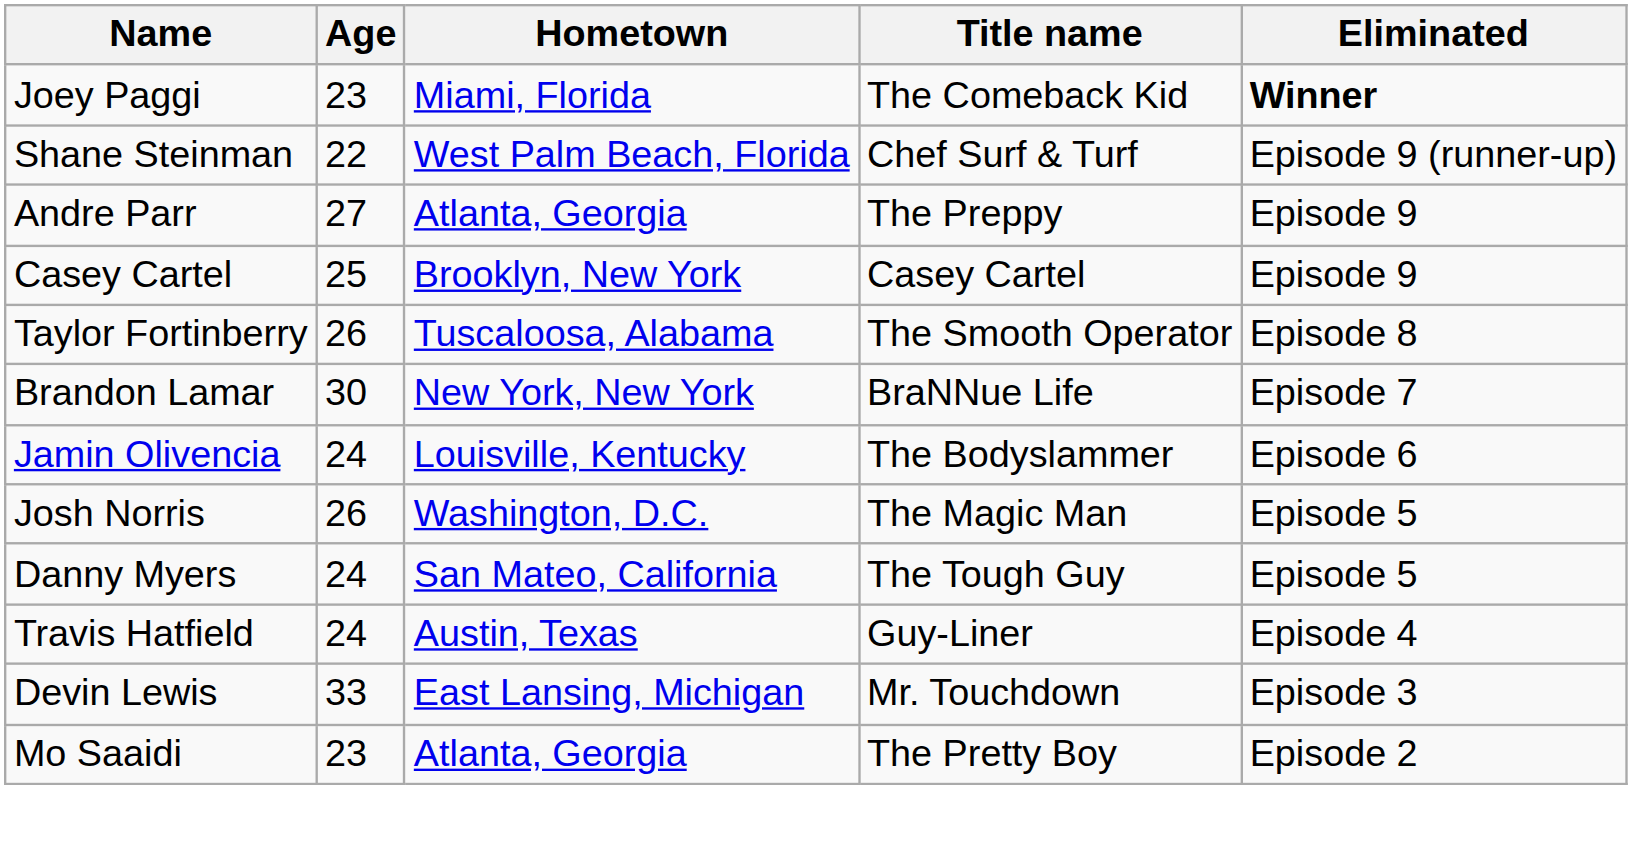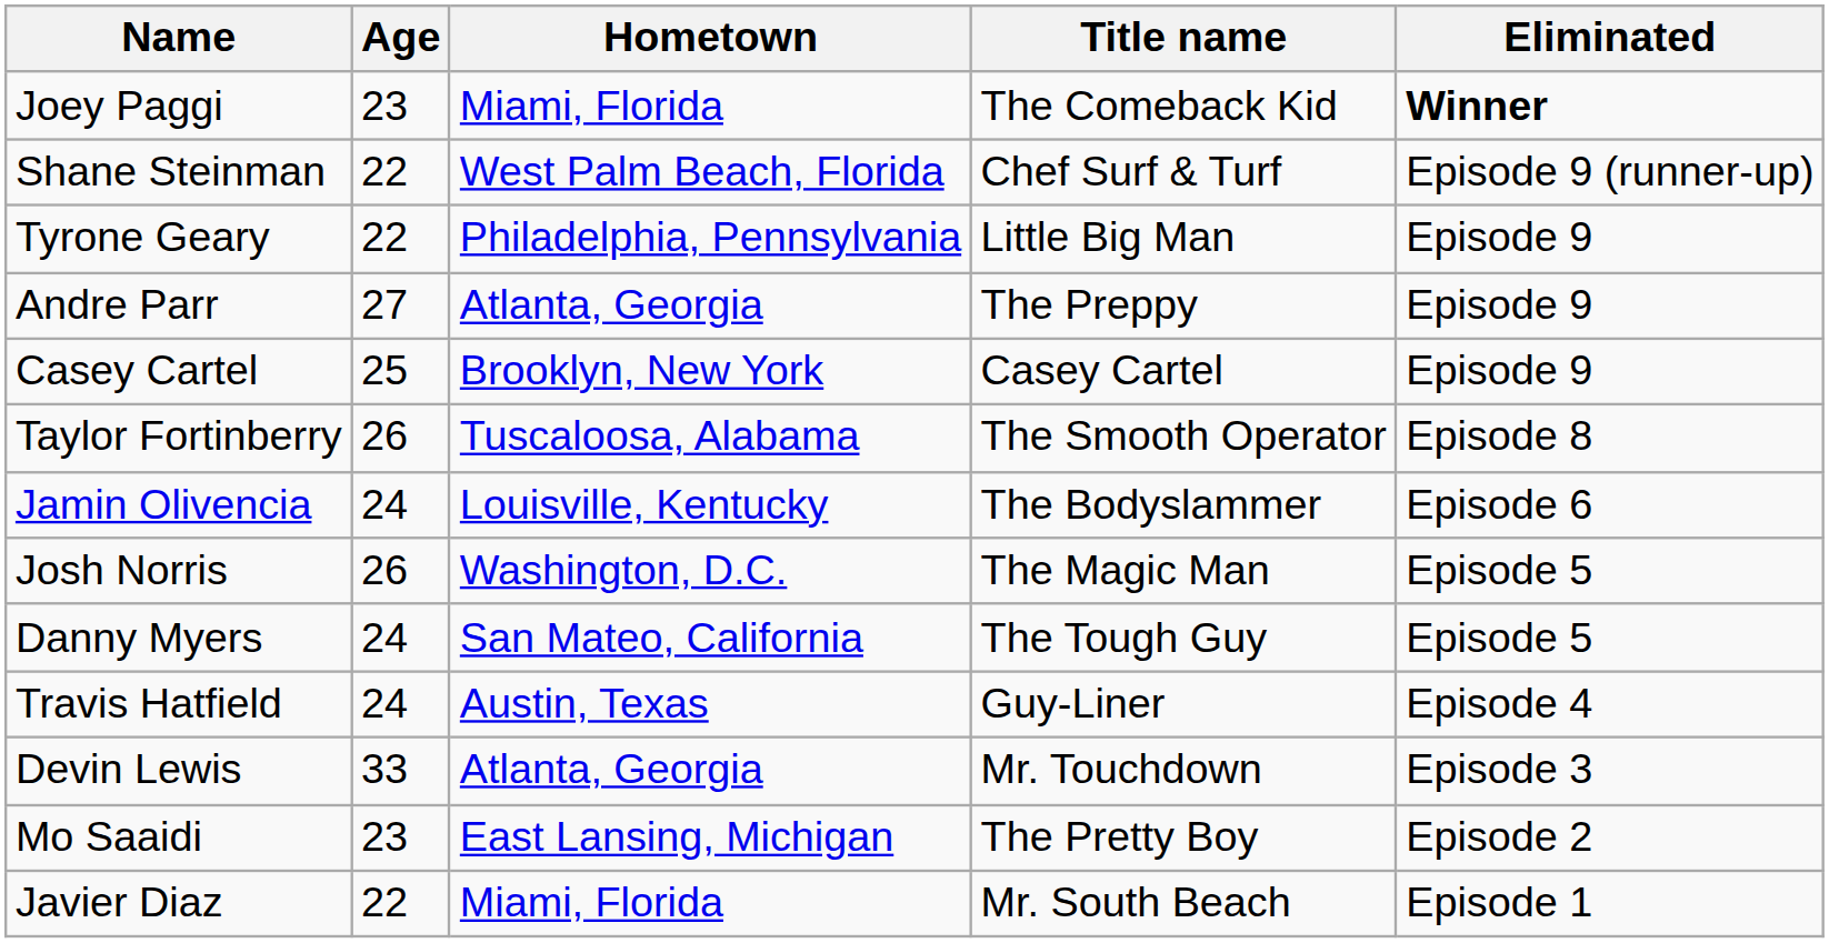 <table class="wikitable sortable">
 <tr>
 <th>Name</th>
 <th>Age</th>
 <th>Hometown</th>
 <th>Title name</th>
 <th>Eliminated</th>
 </tr>
 <tr>
 <td>Joey Paggi</td>
 <td>23</td>
 <td><a href='#'>Miami, Florida</a></td>
 <td>The Comeback Kid</td>
 <td><strong>Winner</strong></td>
 </tr>
 <tr>
 <td>Shane Steinman</td>
 <td>22</td>
 <td><a href='#'>West Palm Beach, Florida</a></td>
 <td>Chef Surf & Turf</td>
 <td>Episode 9 (runner-up)</td>
 </tr>
 <tr>
+<td>Tyrone Geary</td>
+<td>22</td>
+<td><a href='#'>Philadelphia, Pennsylvania</a></td>
+<td>Little Big Man</td>
+<td>Episode 9</td>
+</tr>
+<tr>
 <td>Andre Parr</td>
 <td>27</td>
 <td><a href='#'>Atlanta, Georgia</a></td>
 <td>The Preppy</td>
 <td>Episode 9</td>
 </tr>
 <tr>
 <td>Casey Cartel</td>
 <td>25</td>
 <td><a href='#'>Brooklyn, New York</a></td>
 <td>Casey Cartel</td>
 <td>Episode 9</td>
 </tr>
 <tr>
 <td>Taylor Fortinberry</td>
 <td>26</td>
 <td><a href='#'>Tuscaloosa, Alabama</a></td>
 <td>The Smooth Operator</td>
 <td>Episode 8</td>
-</tr>
-<tr>
-<td>Brandon Lamar</td>
-<td>30</td>
-<td><a href='#'>New York, New York</a></td>
-<td>BraNNue Life</td>
-<td>Episode 7</td>
 </tr>
 <tr>
 <td><a href='#'>Jamin Olivencia</a></td>
 <td>24</td>
 <td><a href='#'>Louisville, Kentucky</a></td>
 <td>The Bodyslammer</td>
 <td>Episode 6</td>
 </tr>
 <tr>
 <td>Josh Norris</td>
 <td>26</td>
 <td><a href='#'>Washington, D.C.</a></td>
 <td>The Magic Man</td>
 <td>Episode 5</td>
 </tr>
 <tr>
 <td>Danny Myers</td>
 <td>24</td>
 <td><a href='#'>San Mateo, California</a></td>
 <td>The Tough Guy</td>
 <td>Episode 5</td>
 </tr>
 <tr>
 <td>Travis Hatfield</td>
 <td>24</td>
 <td><a href='#'>Austin, Texas</a></td>
 <td>Guy-Liner</td>
 <td>Episode 4</td>
 </tr>
 <tr>
 <td>Devin Lewis</td>
 <td>33</td>
-<td><a href='#'>East Lansing, Michigan</a></td>
+<td><a href='#'>Atlanta, Georgia</a></td>
 <td>Mr. Touchdown</td>
 <td>Episode 3</td>
 </tr>
 <tr>
 <td>Mo Saaidi</td>
 <td>23</td>
-<td><a href='#'>Atlanta, Georgia</a></td>
+<td><a href='#'>East Lansing, Michigan</a></td>
 <td>The Pretty Boy</td>
 <td>Episode 2</td>
 </tr>
+<tr>
+<td>Javier Diaz</td>
+<td>22</td>
+<td><a href='#'>Miami, Florida</a></td>
+<td>Mr. South Beach</td>
+<td>Episode 1</td>
+</tr>
 </table>
